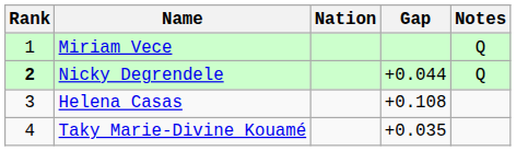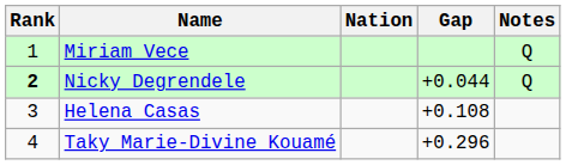 <table class="wikitable sortable" style="text-align:center">
 <tr>
 <th>Rank</th>
 <th>Name</th>
 <th>Nation</th>
 <th>Gap</th>
 <th>Notes</th>
 </tr>
 <tr bgcolor=ccffcc>
 <td>1</td>
 <td align=left><a href='#'>Miriam Vece</a></td>
 <td align=left></td>
 <td></td>
 <td>Q</td>
 </tr>
 <tr bgcolor=ccffcc>
 <td><strong>2</strong></td>
 <td align=left><a href='#'>Nicky Degrendele</a></td>
 <td align=left></td>
 <td>+0.044</td>
 <td>Q</td>
 </tr>
 <tr>
 <td>3</td>
 <td align=left><a href='#'>Helena Casas</a></td>
 <td align=left></td>
 <td>+0.108</td>
 <td></td>
 </tr>
 <tr>
 <td>4</td>
 <td align=left><a href='#'>Taky Marie-Divine Kouamé</a></td>
 <td align=left></td>
-<td>+0.035</td>
+<td>+0.296</td>
 <td></td>
 </tr>
 </table>
